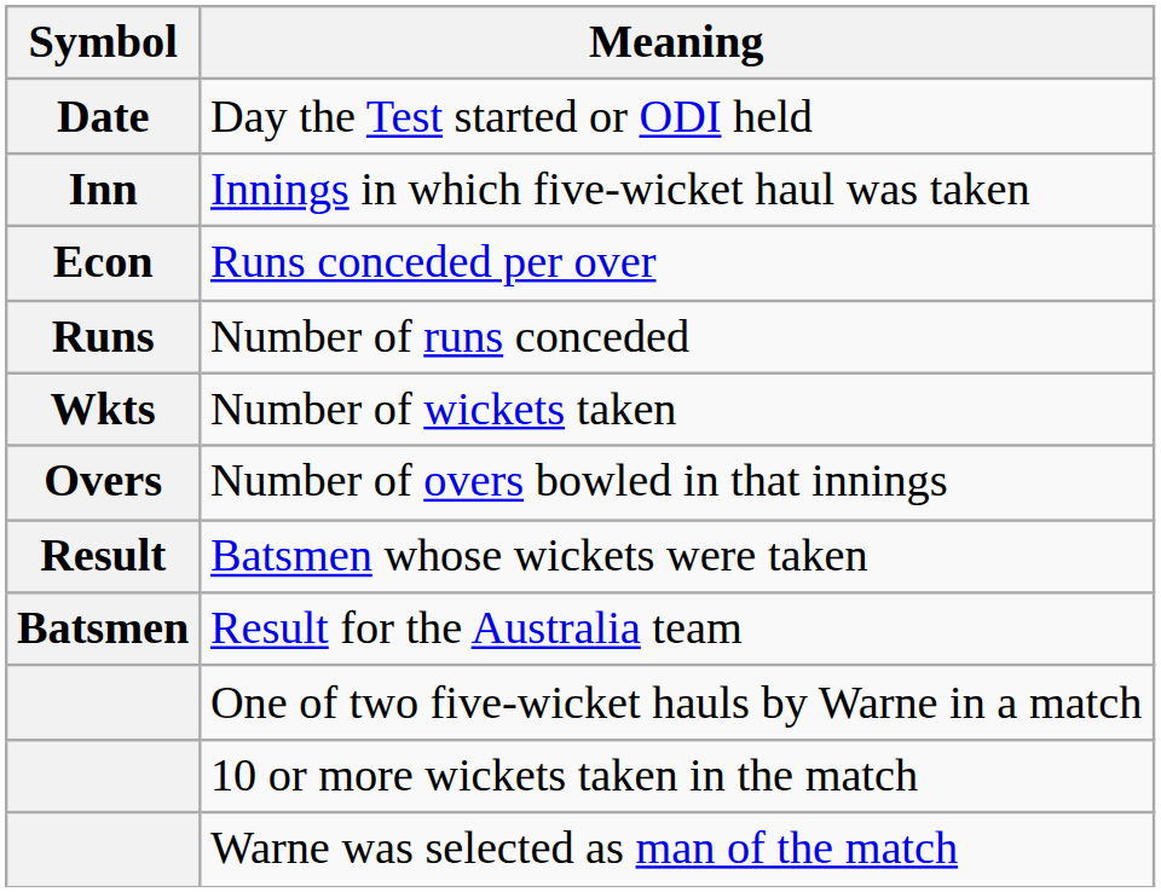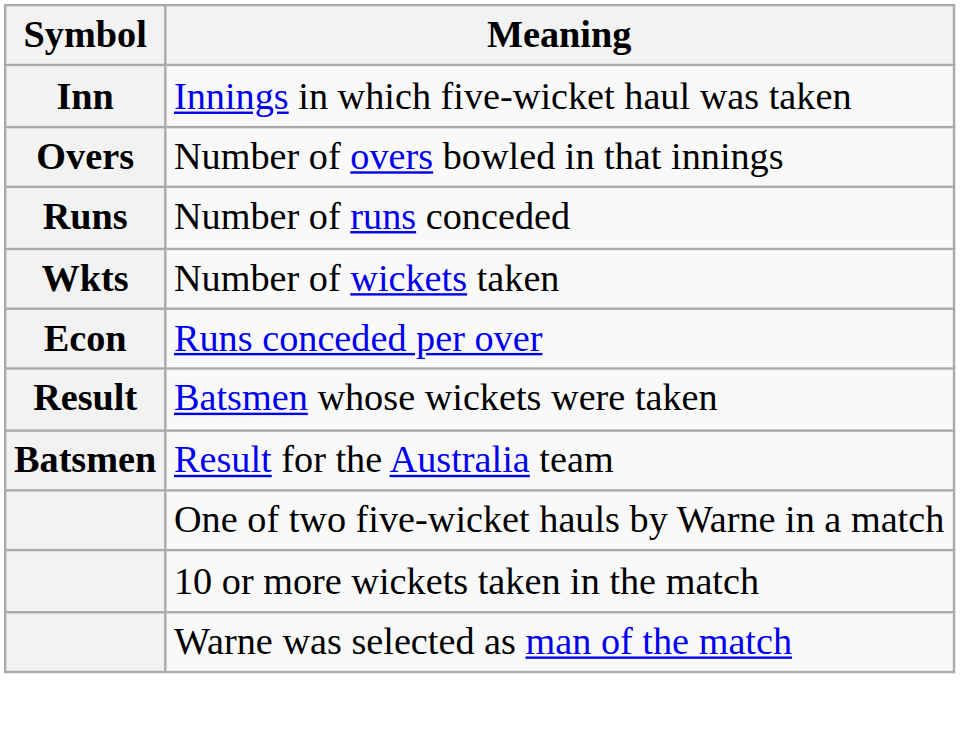 <table class="wikitable"  style="float:left margin-left: 10px;">
 <tr>
 <th>Symbol</th>
 <th>Meaning</th>
 </tr>
 <tr>
-<th>Date</th>
-<td>Day the <a href='#'>Test</a> started or <a href='#'>ODI</a> held</td>
-</tr>
-<tr>
 <th>Inn</th>
 <td><a href='#'>Innings</a> in which five-wicket haul was taken</td>
 </tr>
 <tr>
-<th>Econ</th>
-<td><a href='#'>Runs conceded per over</a></td>
+<th>Overs</th>
+<td>Number of <a href='#'>overs</a> bowled in that innings</td>
 </tr>
 <tr>
 <th>Runs</th>
 <td>Number of <a href='#'>runs</a> conceded</td>
 </tr>
 <tr>
 <th>Wkts</th>
 <td>Number of <a href='#'>wickets</a> taken</td>
 </tr>
 <tr>
-<th>Overs</th>
-<td>Number of <a href='#'>overs</a> bowled in that innings</td>
+<th>Econ</th>
+<td><a href='#'>Runs conceded per over</a></td>
 </tr>
 <tr>
 <th>Result</th>
 <td><a href='#'>Batsmen</a> whose wickets were taken</td>
 </tr>
 <tr>
 <th>Batsmen</th>
 <td><a href='#'>Result</a> for the <a href='#'>Australia</a> team</td>
 </tr>
 <tr>
 <th></th>
 <td>One of two five-wicket hauls by Warne in a match</td>
 </tr>
 <tr>
 <th></th>
 <td>10 or more wickets taken in the match</td>
 </tr>
 <tr>
 <th></th>
 <td>Warne was selected as <a href='#'>man of the match</a></td>
 </tr>
 </table>
